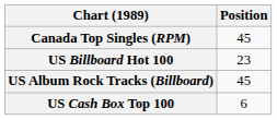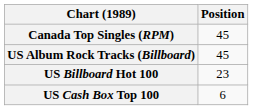 <table class="wikitable sortable plainrowheaders" style="text-align:center">
 <tr>
 <th>Chart (1989)</th>
 <th>Position</th>
 </tr>
 <tr>
 <th scope="row">Canada Top Singles (<em>RPM</em>)</th>
 <td>45</td>
 </tr>
 <tr>
+<th scope="row">US Album Rock Tracks (<em>Billboard</em>)</th>
+<td>45</td>
+</tr>
+<tr>
 <th scope="row">US <em>Billboard</em> Hot 100</th>
 <td>23</td>
-</tr>
-<tr>
-<th scope="row">US Album Rock Tracks (<em>Billboard</em>)</th>
-<td>45</td>
 </tr>
 <tr>
 <th scope="row">US <em>Cash Box</em> Top 100</th>
 <td>6</td>
 </tr>
 </table>
